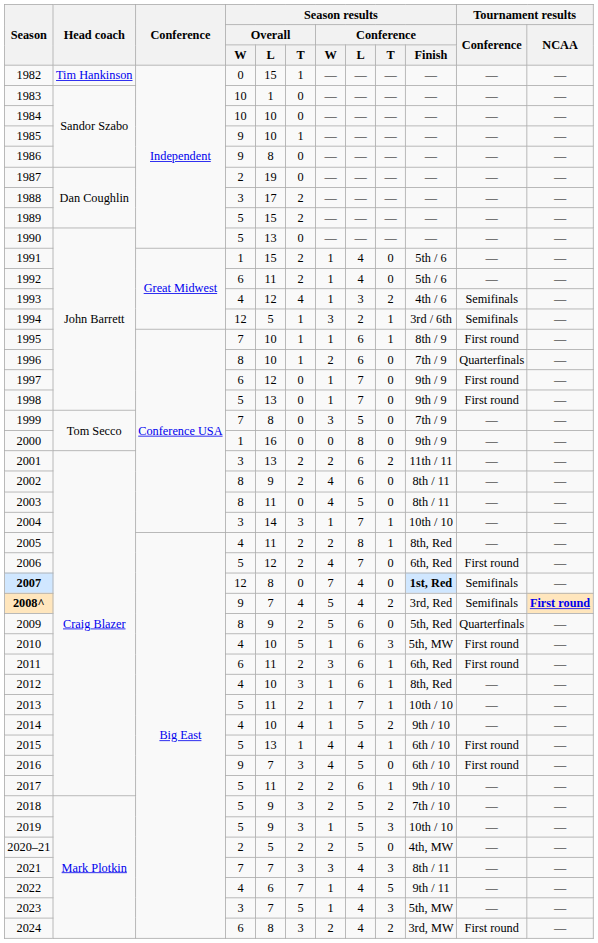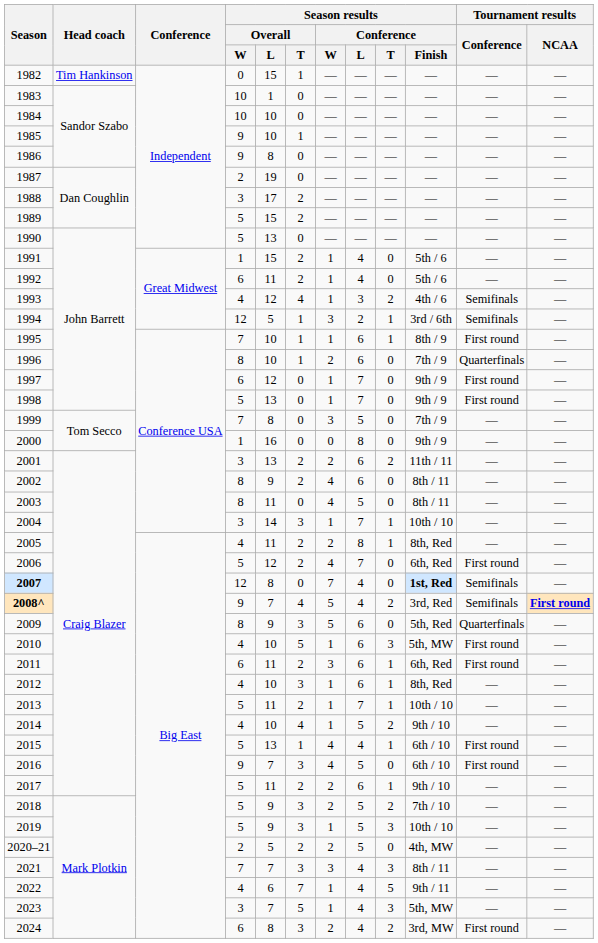 <table class="wikitable" style="font-size: 95%; text-align:center;">
 <tr>
 <th rowspan=3>Season</th>
 <th rowspan=3>Head coach</th>
 <th rowspan=3>Conference</th>
 <th colspan=7>Season results</th>
 <th colspan=2>Tournament results</th>
 </tr>
 <tr>
 <th colspan=3>Overall</th>
 <th colspan=4>Conference</th>
 <th rowspan=2>Conference</th>
 <th rowspan=2>NCAA</th>
 </tr>
 <tr>
 <th width=30>W</th>
 <th width=30>L</th>
 <th width=30>T</th>
 <th width=30>W</th>
 <th width=30>L</th>
 <th width=30>T</th>
 <th>Finish</th>
 </tr>
 <tr>
 <td>1982</td>
 <td><a href='#'>Tim Hankinson</a></td>
 <td rowspan="9"><a href='#'>Independent</a></td>
 <td>0</td>
 <td>15</td>
 <td>1</td>
 <td>—</td>
 <td>—</td>
 <td>—</td>
 <td>—</td>
 <td>—</td>
 <td>—</td>
 </tr>
 <tr>
 <td>1983</td>
 <td rowspan="4">Sandor Szabo</td>
 <td>10</td>
 <td>1</td>
 <td>0</td>
 <td>—</td>
 <td>—</td>
 <td>—</td>
 <td>—</td>
 <td>—</td>
 <td>—</td>
 </tr>
 <tr>
 <td>1984</td>
 <td>10</td>
 <td>10</td>
 <td>0</td>
 <td>—</td>
 <td>—</td>
 <td>—</td>
 <td>—</td>
 <td>—</td>
 <td>—</td>
 </tr>
 <tr>
 <td>1985</td>
 <td>9</td>
 <td>10</td>
 <td>1</td>
 <td>—</td>
 <td>—</td>
 <td>—</td>
 <td>—</td>
 <td>—</td>
 <td>—</td>
 </tr>
 <tr>
 <td>1986</td>
 <td>9</td>
 <td>8</td>
 <td>0</td>
 <td>—</td>
 <td>—</td>
 <td>—</td>
 <td>—</td>
 <td>—</td>
 <td>—</td>
 </tr>
 <tr>
 <td>1987</td>
 <td rowspan="3">Dan Coughlin</td>
 <td>2</td>
 <td>19</td>
 <td>0</td>
 <td>—</td>
 <td>—</td>
 <td>—</td>
 <td>—</td>
 <td>—</td>
 <td>—</td>
 </tr>
 <tr>
 <td>1988</td>
 <td>3</td>
 <td>17</td>
 <td>2</td>
 <td>—</td>
 <td>—</td>
 <td>—</td>
 <td>—</td>
 <td>—</td>
 <td>—</td>
 </tr>
 <tr>
 <td>1989</td>
 <td>5</td>
 <td>15</td>
 <td>2</td>
 <td>—</td>
 <td>—</td>
 <td>—</td>
 <td>—</td>
 <td>—</td>
 <td>—</td>
 </tr>
 <tr>
 <td>1990</td>
 <td rowspan="9">John Barrett</td>
 <td>5</td>
 <td>13</td>
 <td>0</td>
 <td>—</td>
 <td>—</td>
 <td>—</td>
 <td>—</td>
 <td>—</td>
 <td>—</td>
 </tr>
 <tr>
 <td>1991</td>
 <td rowspan="4"><a href='#'>Great Midwest</a></td>
 <td>1</td>
 <td>15</td>
 <td>2</td>
 <td>1</td>
 <td>4</td>
 <td>0</td>
 <td>5th / 6</td>
 <td>—</td>
 <td>—</td>
 </tr>
 <tr>
 <td>1992</td>
 <td>6</td>
 <td>11</td>
 <td>2</td>
 <td>1</td>
 <td>4</td>
 <td>0</td>
 <td>5th / 6</td>
 <td>—</td>
 <td>—</td>
 </tr>
 <tr>
 <td>1993</td>
 <td>4</td>
 <td>12</td>
 <td>4</td>
 <td>1</td>
 <td>3</td>
 <td>2</td>
 <td>4th / 6</td>
 <td>Semifinals</td>
 <td>—</td>
 </tr>
 <tr>
 <td>1994</td>
 <td>12</td>
 <td>5</td>
 <td>1</td>
 <td>3</td>
 <td>2</td>
 <td>1</td>
 <td>3rd / 6th</td>
 <td>Semifinals</td>
 <td>—</td>
 </tr>
 <tr>
 <td>1995</td>
 <td rowspan="10"><a href='#'>Conference USA</a></td>
 <td>7</td>
 <td>10</td>
 <td>1</td>
 <td>1</td>
 <td>6</td>
 <td>1</td>
 <td>8th / 9</td>
 <td>First round</td>
 <td>—</td>
 </tr>
 <tr>
 <td>1996</td>
 <td>8</td>
 <td>10</td>
 <td>1</td>
 <td>2</td>
 <td>6</td>
 <td>0</td>
 <td>7th / 9</td>
 <td>Quarterfinals</td>
 <td>—</td>
 </tr>
 <tr>
 <td>1997</td>
 <td>6</td>
 <td>12</td>
 <td>0</td>
 <td>1</td>
 <td>7</td>
 <td>0</td>
 <td>9th / 9</td>
 <td>First round</td>
 <td>—</td>
 </tr>
 <tr>
 <td>1998</td>
 <td>5</td>
 <td>13</td>
 <td>0</td>
 <td>1</td>
 <td>7</td>
 <td>0</td>
 <td>9th / 9</td>
 <td>First round</td>
 <td>—</td>
 </tr>
 <tr>
 <td>1999</td>
 <td rowspan="2">Tom Secco</td>
 <td>7</td>
 <td>8</td>
 <td>0</td>
 <td>3</td>
 <td>5</td>
 <td>0</td>
 <td>7th / 9</td>
 <td>—</td>
 <td>—</td>
 </tr>
 <tr>
 <td>2000</td>
 <td>1</td>
 <td>16</td>
 <td>0</td>
 <td>0</td>
 <td>8</td>
 <td>0</td>
 <td>9th / 9</td>
 <td>—</td>
 <td>—</td>
 </tr>
 <tr>
 <td>2001</td>
 <td rowspan="17"><a href='#'>Craig Blazer</a></td>
 <td>3</td>
 <td>13</td>
 <td>2</td>
 <td>2</td>
 <td>6</td>
 <td>2</td>
 <td>11th / 11</td>
 <td>—</td>
 <td>—</td>
 </tr>
 <tr>
 <td>2002</td>
 <td>8</td>
 <td>9</td>
 <td>2</td>
 <td>4</td>
 <td>6</td>
 <td>0</td>
 <td>8th / 11</td>
 <td>—</td>
 <td>—</td>
 </tr>
 <tr>
 <td>2003</td>
 <td>8</td>
 <td>11</td>
 <td>0</td>
 <td>4</td>
 <td>5</td>
 <td>0</td>
 <td>8th / 11</td>
 <td>—</td>
 <td>—</td>
 </tr>
 <tr>
 <td>2004</td>
 <td>3</td>
 <td>14</td>
 <td>3</td>
 <td>1</td>
 <td>7</td>
 <td>1</td>
 <td>10th / 10</td>
 <td>—</td>
 <td>—</td>
 </tr>
 <tr>
 <td>2005</td>
 <td rowspan="20"><a href='#'>Big East</a></td>
 <td>4</td>
 <td>11</td>
 <td>2</td>
 <td>2</td>
 <td>8</td>
 <td>1</td>
 <td>8th, Red</td>
 <td>—</td>
 <td>—</td>
 </tr>
 <tr>
 <td>2006</td>
 <td>5</td>
 <td>12</td>
 <td>2</td>
 <td>4</td>
 <td>7</td>
 <td>0</td>
 <td>6th, Red</td>
 <td>First round</td>
 <td>—</td>
 </tr>
 <tr>
 <td bgcolor="#D0E7FF"><strong>2007</strong></td>
 <td>12</td>
 <td>8</td>
 <td>0</td>
 <td>7</td>
 <td>4</td>
 <td>0</td>
 <td bgcolor="#D0E7FF"><strong>1st, Red</strong></td>
 <td>Semifinals</td>
 <td>—</td>
 </tr>
 <tr>
 <td bgcolor="#ffe6bd"><strong>2008^</strong></td>
 <td>9</td>
 <td>7</td>
 <td>4</td>
 <td>5</td>
 <td>4</td>
 <td>2</td>
 <td>3rd, Red</td>
 <td>Semifinals</td>
 <td bgcolor="#ffe6bd"><strong><a href='#'>First round</a></strong></td>
 </tr>
 <tr>
 <td>2009</td>
 <td>8</td>
 <td>9</td>
-<td>2</td>
+<td>3</td>
 <td>5</td>
 <td>6</td>
 <td>0</td>
 <td>5th, Red</td>
 <td>Quarterfinals</td>
 <td>—</td>
 </tr>
 <tr>
 <td>2010</td>
 <td>4</td>
 <td>10</td>
 <td>5</td>
 <td>1</td>
 <td>6</td>
 <td>3</td>
 <td>5th, MW</td>
 <td>First round</td>
 <td>—</td>
 </tr>
 <tr>
 <td>2011</td>
 <td>6</td>
 <td>11</td>
 <td>2</td>
 <td>3</td>
 <td>6</td>
 <td>1</td>
 <td>6th, Red</td>
 <td>First round</td>
 <td>—</td>
 </tr>
 <tr>
 <td>2012</td>
 <td>4</td>
 <td>10</td>
 <td>3</td>
 <td>1</td>
 <td>6</td>
 <td>1</td>
 <td>8th, Red</td>
 <td>—</td>
 <td>—</td>
 </tr>
 <tr>
 <td>2013</td>
 <td>5</td>
 <td>11</td>
 <td>2</td>
 <td>1</td>
 <td>7</td>
 <td>1</td>
 <td>10th / 10</td>
 <td>—</td>
 <td>—</td>
 </tr>
 <tr>
 <td>2014</td>
 <td>4</td>
 <td>10</td>
 <td>4</td>
 <td>1</td>
 <td>5</td>
 <td>2</td>
 <td>9th / 10</td>
 <td>—</td>
 <td>—</td>
 </tr>
 <tr>
 <td>2015</td>
 <td>5</td>
 <td>13</td>
 <td>1</td>
 <td>4</td>
 <td>4</td>
 <td>1</td>
 <td>6th / 10</td>
 <td>First round</td>
 <td>—</td>
 </tr>
 <tr>
 <td>2016</td>
 <td>9</td>
 <td>7</td>
 <td>3</td>
 <td>4</td>
 <td>5</td>
 <td>0</td>
 <td>6th / 10</td>
 <td>First round</td>
 <td>—</td>
 </tr>
 <tr>
 <td>2017</td>
 <td>5</td>
 <td>11</td>
 <td>2</td>
 <td>2</td>
 <td>6</td>
 <td>1</td>
 <td>9th / 10</td>
 <td>—</td>
 <td>—</td>
 </tr>
 <tr>
 <td>2018</td>
 <td rowspan="7"><a href='#'>Mark Plotkin</a></td>
 <td>5</td>
 <td>9</td>
 <td>3</td>
 <td>2</td>
 <td>5</td>
 <td>2</td>
 <td>7th / 10</td>
 <td>—</td>
 <td>—</td>
 </tr>
 <tr>
 <td>2019</td>
 <td>5</td>
 <td>9</td>
 <td>3</td>
 <td>1</td>
 <td>5</td>
 <td>3</td>
 <td>10th / 10</td>
 <td>—</td>
 <td>—</td>
 </tr>
 <tr>
 <td>2020–21</td>
 <td>2</td>
 <td>5</td>
 <td>2</td>
 <td>2</td>
 <td>5</td>
 <td>0</td>
 <td>4th, MW</td>
 <td>—</td>
 <td>—</td>
 </tr>
 <tr>
 <td>2021</td>
 <td>7</td>
 <td>7</td>
 <td>3</td>
 <td>3</td>
 <td>4</td>
 <td>3</td>
 <td>8th / 11</td>
 <td>—</td>
 <td>—</td>
 </tr>
 <tr>
 <td>2022</td>
 <td>4</td>
 <td>6</td>
 <td>7</td>
 <td>1</td>
 <td>4</td>
 <td>5</td>
 <td>9th / 11</td>
 <td>—</td>
 <td>—</td>
 </tr>
 <tr>
 <td>2023</td>
 <td>3</td>
 <td>7</td>
 <td>5</td>
 <td>1</td>
 <td>4</td>
 <td>3</td>
 <td>5th, MW</td>
 <td>—</td>
 <td>—</td>
 </tr>
 <tr>
 <td>2024</td>
 <td>6</td>
 <td>8</td>
 <td>3</td>
 <td>2</td>
 <td>4</td>
 <td>2</td>
 <td>3rd, MW</td>
 <td>First round</td>
 <td>—</td>
 </tr>
 </table>
